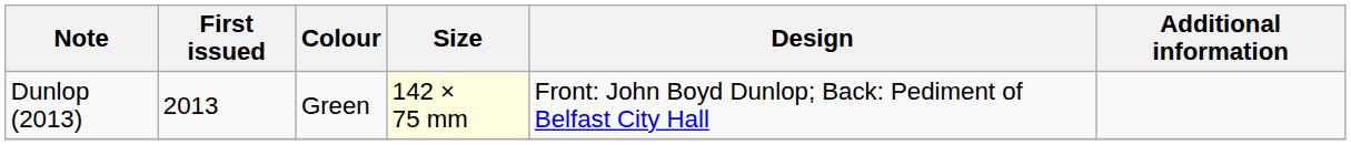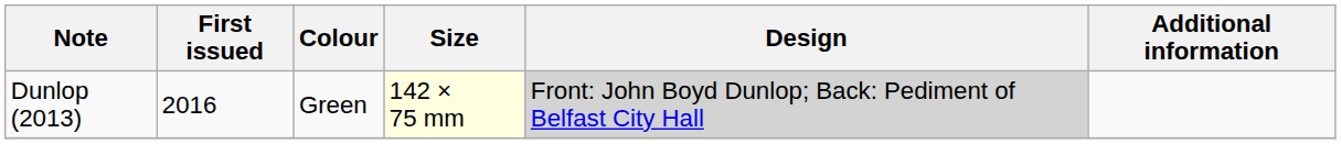 <table class="wikitable">
 <tr>
 <th>Note</th>
 <th>First issued</th>
 <th>Colour</th>
 <th>Size</th>
 <th>Design</th>
 <th>Additional information</th>
 </tr>
 <tr>
 <td>Dunlop (2013)</td>
-<td>2013</td>
+<td>2016</td>
 <td>Green</td>
 <td style="background: lightyellow;">142 × 75 mm</td>
-<td>Front: John Boyd Dunlop; Back: Pediment of  <a href='#'>Belfast City Hall</a></td>
+<td style="background: lightgrey;">Front: John Boyd Dunlop; Back: Pediment of  <a href='#'>Belfast City Hall</a></td>
 <td></td>
 </tr>
 <tr>
 </tr>
 </table>
